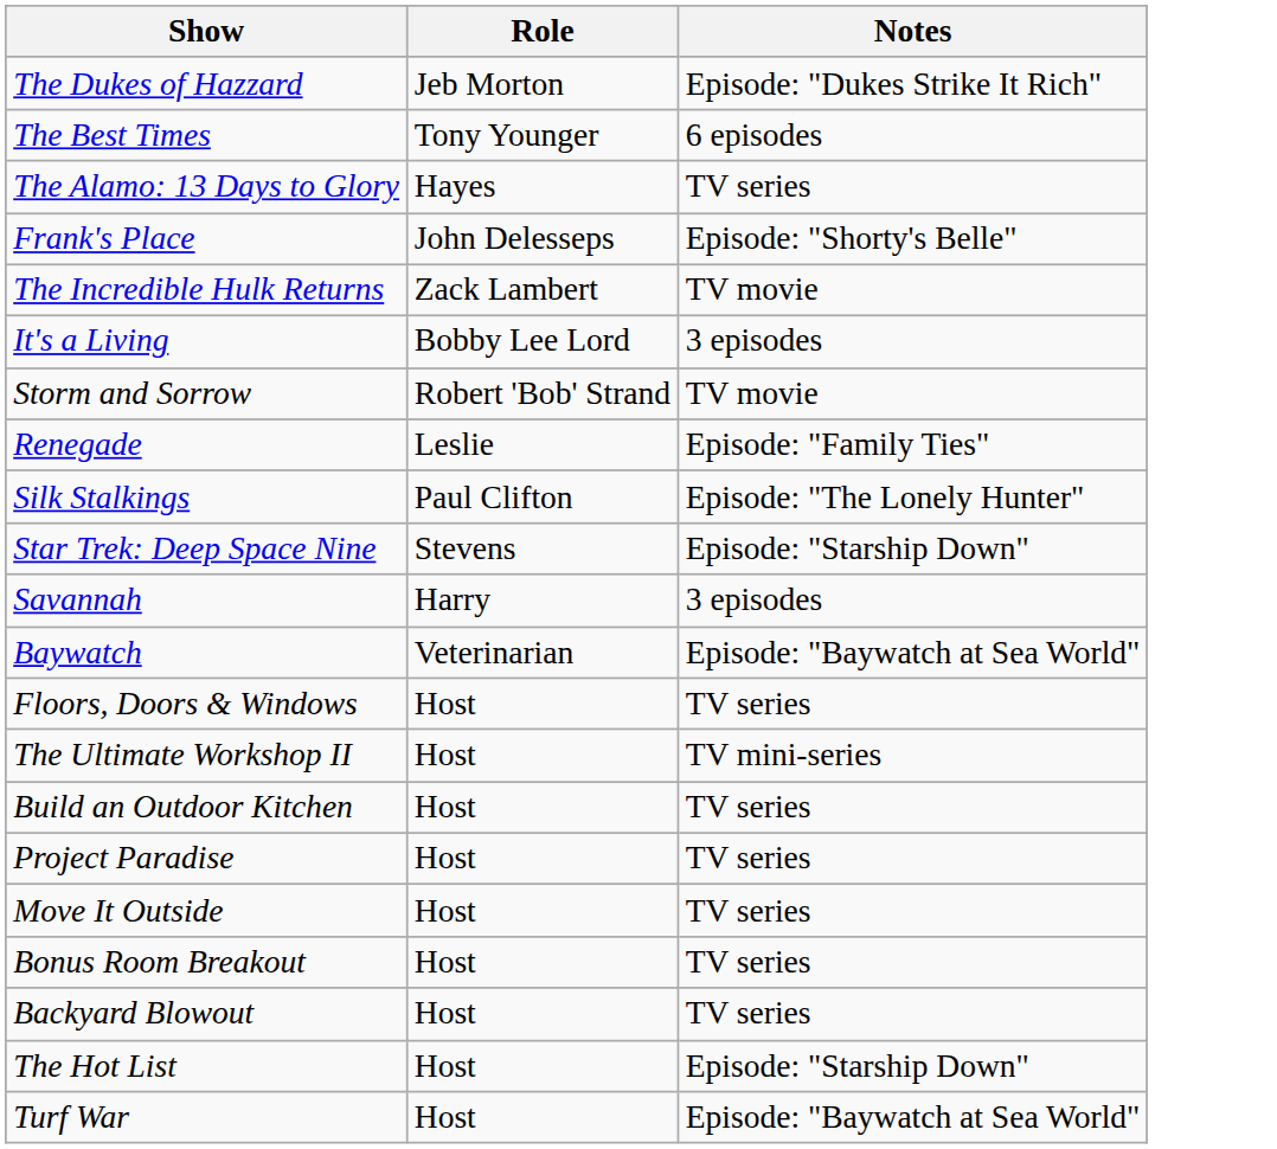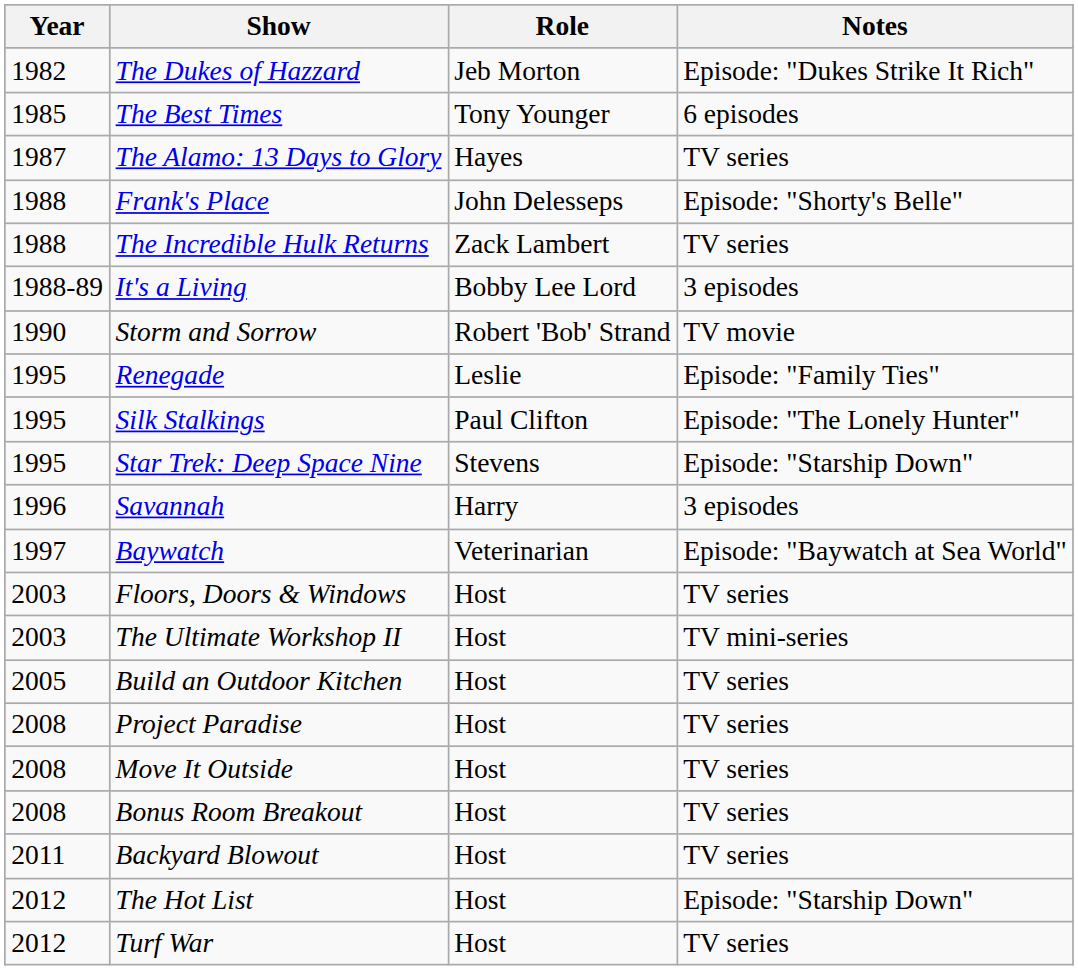 <table class="wikitable sortable">
 <tr>
+<th>Year</th>
 <th>Show</th>
 <th>Role</th>
 <th class="unsortable">Notes</th>
 </tr>
 <tr>
+<td>1982</td>
 <td><em><a href='#'>The Dukes of Hazzard</a></em></td>
 <td>Jeb Morton</td>
 <td>Episode: "Dukes Strike It Rich"</td>
 </tr>
 <tr>
+<td>1985</td>
 <td><em><a href='#'>The Best Times</a></em></td>
 <td>Tony Younger</td>
 <td>6 episodes</td>
 </tr>
 <tr>
+<td>1987</td>
 <td><em><a href='#'>The Alamo: 13 Days to Glory</a></em></td>
 <td>Hayes</td>
 <td>TV series</td>
 </tr>
 <tr>
+<td>1988</td>
 <td><em><a href='#'>Frank's Place</a></em></td>
 <td>John Delesseps</td>
 <td>Episode: "Shorty's Belle"</td>
 </tr>
 <tr>
+<td>1988</td>
 <td><em><a href='#'>The Incredible Hulk Returns</a></em></td>
 <td>Zack Lambert</td>
-<td>TV movie</td>
+<td>TV series</td>
 </tr>
 <tr>
+<td>1988-89</td>
 <td><em><a href='#'>It's a Living</a></em></td>
 <td>Bobby Lee Lord</td>
 <td>3 episodes</td>
 </tr>
 <tr>
+<td>1990</td>
 <td><em>Storm and Sorrow</em></td>
 <td>Robert 'Bob' Strand</td>
 <td>TV movie</td>
 </tr>
 <tr>
+<td>1995</td>
 <td><em><a href='#'>Renegade</a></em></td>
 <td>Leslie</td>
 <td>Episode: "Family Ties"</td>
 </tr>
 <tr>
+<td>1995</td>
 <td><em><a href='#'>Silk Stalkings</a></em></td>
 <td>Paul Clifton</td>
 <td>Episode: "The Lonely Hunter"</td>
 </tr>
 <tr>
+<td>1995</td>
 <td><em><a href='#'>Star Trek: Deep Space Nine</a> </em></td>
 <td>Stevens</td>
 <td>Episode: "Starship Down"</td>
 </tr>
 <tr>
+<td>1996</td>
 <td><em><a href='#'>Savannah</a></em></td>
 <td>Harry</td>
 <td>3 episodes</td>
 </tr>
 <tr>
+<td>1997</td>
 <td><em><a href='#'>Baywatch</a></em></td>
 <td>Veterinarian</td>
 <td>Episode: "Baywatch at Sea World"</td>
 </tr>
 <tr>
+<td>2003</td>
 <td><em>Floors, Doors & Windows</em></td>
 <td>Host</td>
 <td>TV series</td>
 </tr>
 <tr>
+<td>2003</td>
 <td><em>The Ultimate Workshop II</em></td>
 <td>Host</td>
 <td>TV mini-series</td>
 </tr>
 <tr>
+<td>2005</td>
 <td><em>Build an Outdoor Kitchen</em></td>
 <td>Host</td>
 <td>TV series</td>
 </tr>
 <tr>
+<td>2008</td>
 <td><em>Project Paradise</em></td>
 <td>Host</td>
 <td>TV series</td>
 </tr>
 <tr>
+<td>2008</td>
 <td><em>Move It Outside</em></td>
 <td>Host</td>
 <td>TV series</td>
 </tr>
 <tr>
+<td>2008</td>
 <td><em>Bonus Room Breakout</em></td>
 <td>Host</td>
 <td>TV series</td>
 </tr>
 <tr>
+<td>2011</td>
 <td><em>Backyard Blowout</em></td>
 <td>Host</td>
 <td>TV series</td>
 </tr>
 <tr>
+<td>2012</td>
 <td><em>The Hot List</em></td>
 <td>Host</td>
 <td>Episode: "Starship Down"</td>
 </tr>
 <tr>
+<td>2012</td>
 <td><em>Turf War</em></td>
 <td>Host</td>
-<td>Episode: "Baywatch at Sea World"</td>
+<td>TV series</td>
 </tr>
 </table>
